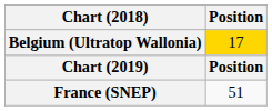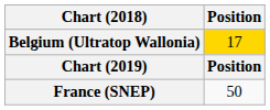 <table class="wikitable plainrowheaders" style="text-align:center">
 <tr>
 <th scope="col">Chart (2018)</th>
 <th scope="col">Position</th>
 </tr>
 <tr>
 <th scope="row">Belgium (Ultratop Wallonia)</th>
 <td style="background: gold;">17</td>
 </tr>
 <tr>
 <th scope="col">Chart (2019)</th>
 <th scope="col">Position</th>
 </tr>
 <tr>
 <th scope="row">France (SNEP)</th>
-<td>51</td>
+<td>50</td>
 </tr>
 </table>
